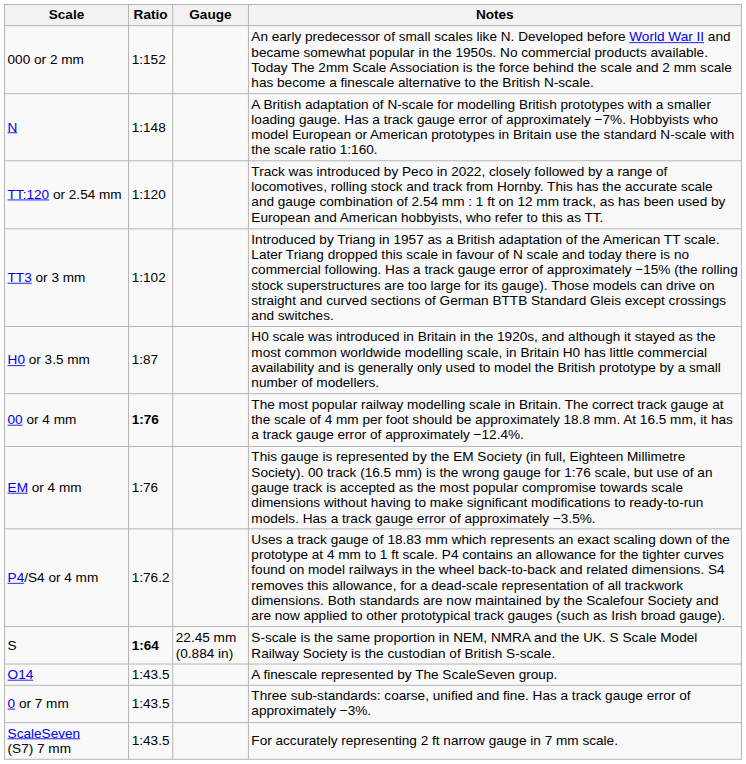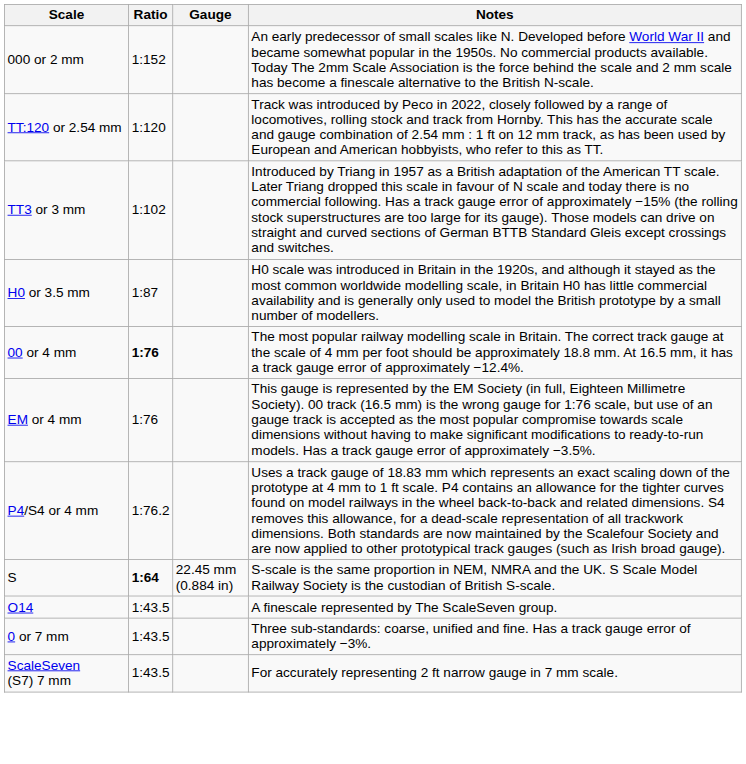 <table class=wikitable>
 <tr>
 <th>Scale</th>
 <th>Ratio</th>
 <th>Gauge</th>
 <th>Notes</th>
 </tr>
 <tr>
 <td>000 or 2 mm</td>
 <td>1:152</td>
 <td></td>
 <td>An early predecessor of small scales like N. Developed before <a href='#'>World War II</a> and became somewhat popular in the 1950s. No commercial products available. Today The 2mm Scale Association is the force behind the scale and 2 mm scale has become a finescale alternative to the British N-scale.</td>
-</tr>
-<tr>
-<td><a href='#'>N</a></td>
-<td>1:148</td>
-<td></td>
-<td>A British adaptation of N-scale for modelling British prototypes with a smaller loading gauge. Has a track gauge error of approximately −7%. Hobbyists who model European or American prototypes in Britain use the standard N-scale with the scale ratio 1:160.</td>
 </tr>
 <tr>
 <td><a href='#'>TT:120</a> or 2.54 mm</td>
 <td>1:120</td>
 <td></td>
 <td>Track was introduced by Peco in 2022, closely followed by a range of locomotives, rolling stock and track from Hornby. This has the accurate scale and gauge combination of 2.54 mm : 1 ft on 12 mm track, as has been used by European and American hobbyists, who refer to this as TT.</td>
 </tr>
 <tr>
 <td><a href='#'>TT3</a> or 3 mm</td>
 <td>1:102</td>
 <td></td>
 <td>Introduced by Triang in 1957 as a British adaptation of the American TT scale. Later Triang dropped this scale in favour of N scale and today there is no commercial following. Has a track gauge error of approximately −15% (the rolling stock superstructures are too large for its gauge). Those models can drive on straight and curved sections of German BTTB Standard Gleis except crossings and switches.</td>
 </tr>
 <tr>
 <td><a href='#'>H0</a> or 3.5 mm</td>
 <td>1:87</td>
 <td></td>
 <td>H0 scale was introduced in Britain in the 1920s, and although it stayed as the most common worldwide modelling scale, in Britain H0 has little commercial availability and is generally only used to model the British prototype by a small number of modellers.</td>
 </tr>
 <tr>
 <td><a href='#'>00</a> or 4 mm</td>
 <td><strong>1:76</strong></td>
 <td></td>
 <td>The most popular railway modelling scale in Britain. The correct track gauge at the scale of 4 mm per foot should be approximately 18.8 mm. At 16.5 mm, it has a track gauge error of approximately −12.4%.</td>
 </tr>
 <tr>
 <td><a href='#'>EM</a> or 4 mm</td>
 <td>1:76</td>
 <td></td>
 <td>This gauge is represented by the EM Society (in full, Eighteen Millimetre Society). 00 track (16.5 mm) is the wrong gauge for 1:76 scale, but use of an  gauge track is accepted as the most popular compromise towards scale dimensions without having to make significant modifications to ready-to-run models. Has a track gauge error of approximately −3.5%.</td>
 </tr>
 <tr>
 <td><a href='#'>P4</a>/S4 or 4 mm</td>
 <td>1:76.2</td>
 <td></td>
 <td>Uses a track gauge of 18.83 mm which represents an exact scaling down of the prototype at 4 mm to 1 ft scale. P4 contains an allowance for the tighter curves found on model railways in the wheel back-to-back and related dimensions. S4 removes this allowance, for a dead-scale representation of all trackwork dimensions. Both standards are now maintained by the Scalefour Society and are now applied to other prototypical track gauges (such as Irish broad gauge).</td>
 </tr>
 <tr>
 <td>S</td>
 <td><strong>1:64</strong></td>
 <td>22.45 mm (0.884 in)</td>
 <td>S-scale is the same proportion in NEM, NMRA and the UK. S Scale Model Railway Society is the custodian of British S-scale.</td>
 </tr>
 <tr>
 <td><a href='#'>O14</a></td>
 <td>1:43.5</td>
 <td></td>
 <td>A finescale represented by The ScaleSeven group.</td>
 </tr>
 <tr>
 <td><a href='#'>0</a> or 7 mm</td>
 <td>1:43.5</td>
 <td></td>
 <td>Three sub-standards: coarse, unified and fine. Has a track gauge error of approximately −3%.</td>
 </tr>
 <tr>
 <td><a href='#'>ScaleSeven</a> (S7) 7 mm</td>
 <td>1:43.5</td>
 <td></td>
 <td>For accurately representing 2 ft narrow gauge in 7 mm scale.</td>
 </tr>
 </table>
